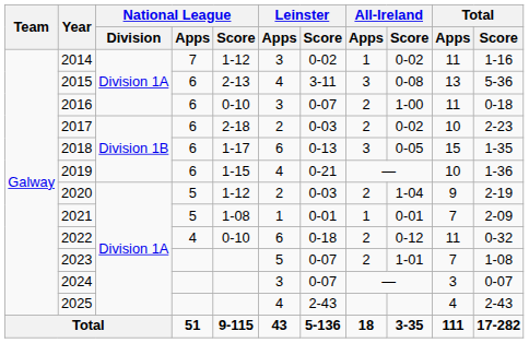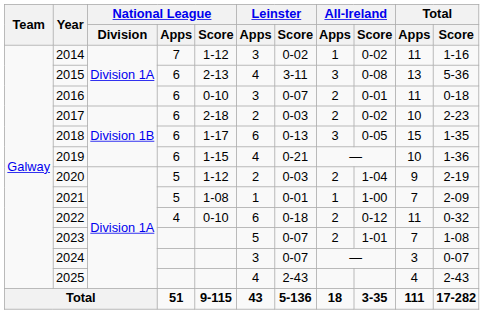 <table class="wikitable" style="text-align:center">
 <tr>
 <th rowspan="2">Team</th>
 <th rowspan="2">Year</th>
 <th colspan="3"><a href='#'>National League</a></th>
 <th colspan="2"><a href='#'>Leinster</a></th>
 <th colspan="2"><a href='#'>All-Ireland</a></th>
 <th colspan="2">Total</th>
 </tr>
 <tr>
 <th>Division</th>
 <th>Apps</th>
 <th>Score</th>
 <th>Apps</th>
 <th>Score</th>
 <th>Apps</th>
 <th>Score</th>
 <th>Apps</th>
 <th>Score</th>
 </tr>
 <tr>
 <td rowspan="12"><a href='#'>Galway</a></td>
 <td>2014</td>
 <td rowspan="3"><a href='#'>Division 1A</a></td>
 <td>7</td>
 <td>1-12</td>
 <td>3</td>
 <td>0-02</td>
 <td>1</td>
 <td>0-02</td>
 <td>11</td>
 <td>1-16</td>
 </tr>
 <tr>
 <td>2015</td>
 <td>6</td>
 <td>2-13</td>
 <td>4</td>
 <td>3-11</td>
 <td>3</td>
 <td>0-08</td>
 <td>13</td>
 <td>5-36</td>
 </tr>
 <tr>
 <td>2016</td>
 <td>6</td>
 <td>0-10</td>
 <td>3</td>
 <td>0-07</td>
 <td>2</td>
-<td>1-00</td>
+<td>0-01</td>
 <td>11</td>
 <td>0-18</td>
 </tr>
 <tr>
 <td>2017</td>
 <td rowspan="3"><a href='#'>Division 1B</a></td>
 <td>6</td>
 <td>2-18</td>
 <td>2</td>
 <td>0-03</td>
 <td>2</td>
 <td>0-02</td>
 <td>10</td>
 <td>2-23</td>
 </tr>
 <tr>
 <td>2018</td>
 <td>6</td>
 <td>1-17</td>
 <td>6</td>
 <td>0-13</td>
 <td>3</td>
 <td>0-05</td>
 <td>15</td>
 <td>1-35</td>
 </tr>
 <tr>
 <td>2019</td>
 <td>6</td>
 <td>1-15</td>
 <td>4</td>
 <td>0-21</td>
 <td colspan=2>—</td>
 <td>10</td>
 <td>1-36</td>
 </tr>
 <tr>
 <td>2020</td>
 <td rowspan="6"><a href='#'>Division 1A</a></td>
 <td>5</td>
 <td>1-12</td>
 <td>2</td>
 <td>0-03</td>
 <td>2</td>
 <td>1-04</td>
 <td>9</td>
 <td>2-19</td>
 </tr>
 <tr>
 <td>2021</td>
 <td>5</td>
 <td>1-08</td>
 <td>1</td>
 <td>0-01</td>
 <td>1</td>
-<td>0-01</td>
+<td>1-00</td>
 <td>7</td>
 <td>2-09</td>
 </tr>
 <tr>
 <td>2022</td>
 <td>4</td>
 <td>0-10</td>
 <td>6</td>
 <td>0-18</td>
 <td>2</td>
 <td>0-12</td>
 <td>11</td>
 <td>0-32</td>
 </tr>
 <tr>
 <td>2023</td>
 <td></td>
 <td></td>
 <td>5</td>
 <td>0-07</td>
 <td>2</td>
 <td>1-01</td>
 <td>7</td>
 <td>1-08</td>
 </tr>
 <tr>
 <td>2024</td>
 <td></td>
 <td></td>
 <td>3</td>
 <td>0-07</td>
 <td colspan="2">—</td>
 <td>3</td>
 <td>0-07</td>
 </tr>
 <tr>
 <td>2025</td>
 <td></td>
 <td></td>
 <td>4</td>
 <td>2-43</td>
 <td></td>
 <td></td>
 <td>4</td>
 <td>2-43</td>
 </tr>
 <tr>
 <th colspan="3">Total</th>
 <td><strong>51</strong></td>
 <td><strong>9-115</strong></td>
 <td><strong>43</strong></td>
 <td><strong>5-136</strong></td>
 <td><strong>18</strong></td>
 <td><strong>3-35</strong></td>
 <td><strong>111</strong></td>
 <td><strong>17-282</strong></td>
 </tr>
 </table>
